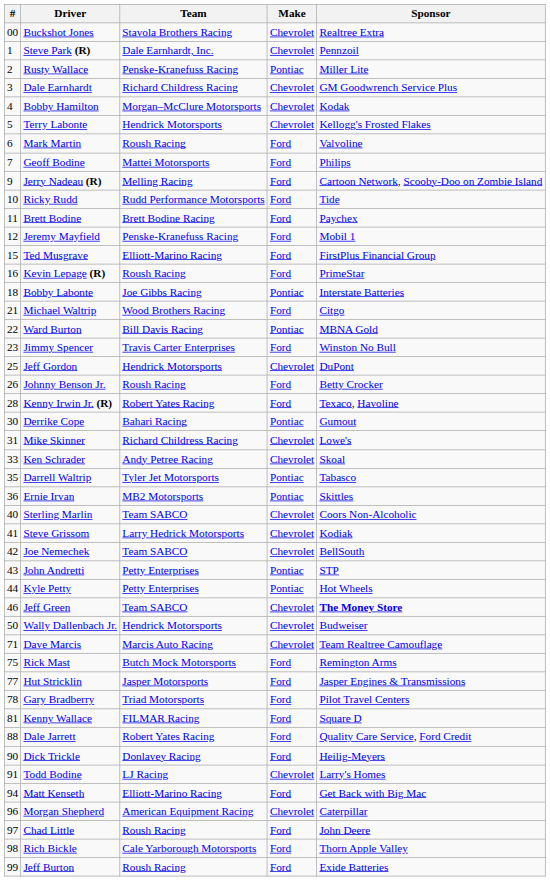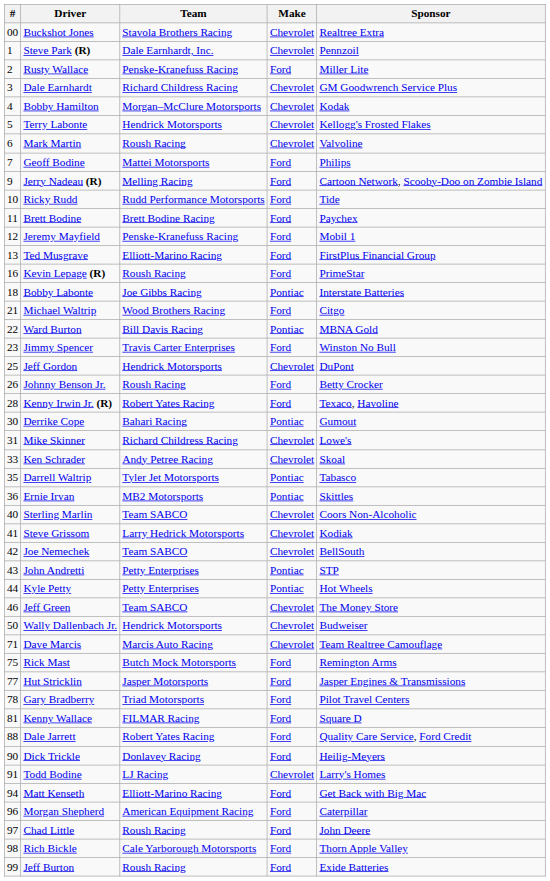 <table class="wikitable" style="font-size:95%">
 <tr>
 <th>#</th>
 <th>Driver</th>
 <th>Team</th>
 <th>Make</th>
 <th>Sponsor</th>
 </tr>
 <tr>
 <td>00</td>
 <td><a href='#'>Buckshot Jones</a></td>
 <td><a href='#'>Stavola Brothers Racing</a></td>
 <td><a href='#'>Chevrolet</a></td>
 <td><a href='#'>Realtree Extra</a></td>
 </tr>
 <tr>
 <td>1</td>
 <td><a href='#'>Steve Park</a> <strong>(R)</strong></td>
 <td><a href='#'>Dale Earnhardt, Inc.</a></td>
 <td><a href='#'>Chevrolet</a></td>
 <td><a href='#'>Pennzoil</a></td>
 </tr>
 <tr>
 <td>2</td>
 <td><a href='#'>Rusty Wallace</a></td>
 <td><a href='#'>Penske-Kranefuss Racing</a></td>
-<td><a href='#'>Pontiac</a></td>
+<td><a href='#'>Ford</a></td>
 <td><a href='#'>Miller Lite</a></td>
 </tr>
 <tr>
 <td>3</td>
 <td><a href='#'>Dale Earnhardt</a></td>
 <td><a href='#'>Richard Childress Racing</a></td>
 <td><a href='#'>Chevrolet</a></td>
 <td><a href='#'>GM Goodwrench Service Plus</a></td>
 </tr>
 <tr>
 <td>4</td>
 <td><a href='#'>Bobby Hamilton</a></td>
 <td><a href='#'>Morgan–McClure Motorsports</a></td>
 <td><a href='#'>Chevrolet</a></td>
 <td><a href='#'>Kodak</a></td>
 </tr>
 <tr>
 <td>5</td>
 <td><a href='#'>Terry Labonte</a></td>
 <td><a href='#'>Hendrick Motorsports</a></td>
 <td><a href='#'>Chevrolet</a></td>
 <td><a href='#'>Kellogg's Frosted Flakes</a></td>
 </tr>
 <tr>
 <td>6</td>
 <td><a href='#'>Mark Martin</a></td>
 <td><a href='#'>Roush Racing</a></td>
-<td><a href='#'>Ford</a></td>
+<td><a href='#'>Chevrolet</a></td>
 <td><a href='#'>Valvoline</a></td>
 </tr>
 <tr>
 <td>7</td>
 <td><a href='#'>Geoff Bodine</a></td>
 <td><a href='#'>Mattei Motorsports</a></td>
 <td><a href='#'>Ford</a></td>
 <td><a href='#'>Philips</a></td>
 </tr>
 <tr>
 <td>9</td>
 <td><a href='#'>Jerry Nadeau</a> <strong>(R)</strong></td>
 <td><a href='#'>Melling Racing</a></td>
 <td><a href='#'>Ford</a></td>
 <td><a href='#'>Cartoon Network</a>, <a href='#'>Scooby-Doo on Zombie Island</a></td>
 </tr>
 <tr>
 <td>10</td>
 <td><a href='#'>Ricky Rudd</a></td>
 <td><a href='#'>Rudd Performance Motorsports</a></td>
 <td><a href='#'>Ford</a></td>
 <td><a href='#'>Tide</a></td>
 </tr>
 <tr>
 <td>11</td>
 <td><a href='#'>Brett Bodine</a></td>
 <td><a href='#'>Brett Bodine Racing</a></td>
 <td><a href='#'>Ford</a></td>
 <td><a href='#'>Paychex</a></td>
 </tr>
 <tr>
 <td>12</td>
 <td><a href='#'>Jeremy Mayfield</a></td>
 <td><a href='#'>Penske-Kranefuss Racing</a></td>
 <td><a href='#'>Ford</a></td>
 <td><a href='#'>Mobil 1</a></td>
 </tr>
 <tr>
-<td>15</td>
+<td>13</td>
 <td><a href='#'>Ted Musgrave</a></td>
 <td><a href='#'>Elliott-Marino Racing</a></td>
 <td><a href='#'>Ford</a></td>
 <td><a href='#'>FirstPlus Financial Group</a></td>
 </tr>
 <tr>
 <td>16</td>
 <td><a href='#'>Kevin Lepage</a> <strong>(R)</strong></td>
 <td><a href='#'>Roush Racing</a></td>
 <td><a href='#'>Ford</a></td>
 <td><a href='#'>PrimeStar</a></td>
 </tr>
 <tr>
 <td>18</td>
 <td><a href='#'>Bobby Labonte</a></td>
 <td><a href='#'>Joe Gibbs Racing</a></td>
 <td><a href='#'>Pontiac</a></td>
 <td><a href='#'>Interstate Batteries</a></td>
 </tr>
 <tr>
 <td>21</td>
 <td><a href='#'>Michael Waltrip</a></td>
 <td><a href='#'>Wood Brothers Racing</a></td>
 <td><a href='#'>Ford</a></td>
 <td><a href='#'>Citgo</a></td>
 </tr>
 <tr>
 <td>22</td>
 <td><a href='#'>Ward Burton</a></td>
 <td><a href='#'>Bill Davis Racing</a></td>
 <td><a href='#'>Pontiac</a></td>
 <td><a href='#'>MBNA Gold</a></td>
 </tr>
 <tr>
 <td>23</td>
 <td><a href='#'>Jimmy Spencer</a></td>
 <td><a href='#'>Travis Carter Enterprises</a></td>
 <td><a href='#'>Ford</a></td>
 <td><a href='#'>Winston No Bull</a></td>
 </tr>
 <tr>
 <td>25</td>
 <td><a href='#'>Jeff Gordon</a></td>
 <td><a href='#'>Hendrick Motorsports</a></td>
 <td><a href='#'>Chevrolet</a></td>
 <td><a href='#'>DuPont</a></td>
 </tr>
 <tr>
 <td>26</td>
 <td><a href='#'>Johnny Benson Jr.</a></td>
 <td><a href='#'>Roush Racing</a></td>
 <td><a href='#'>Ford</a></td>
 <td><a href='#'>Betty Crocker</a></td>
 </tr>
 <tr>
 <td>28</td>
 <td><a href='#'>Kenny Irwin Jr.</a> <strong>(R)</strong></td>
 <td><a href='#'>Robert Yates Racing</a></td>
 <td><a href='#'>Ford</a></td>
 <td><a href='#'>Texaco</a>, <a href='#'>Havoline</a></td>
 </tr>
 <tr>
 <td>30</td>
 <td><a href='#'>Derrike Cope</a></td>
 <td><a href='#'>Bahari Racing</a></td>
 <td><a href='#'>Pontiac</a></td>
 <td><a href='#'>Gumout</a></td>
 </tr>
 <tr>
 <td>31</td>
 <td><a href='#'>Mike Skinner</a></td>
 <td><a href='#'>Richard Childress Racing</a></td>
 <td><a href='#'>Chevrolet</a></td>
 <td><a href='#'>Lowe's</a></td>
 </tr>
 <tr>
 <td>33</td>
 <td><a href='#'>Ken Schrader</a></td>
 <td><a href='#'>Andy Petree Racing</a></td>
 <td><a href='#'>Chevrolet</a></td>
 <td><a href='#'>Skoal</a></td>
 </tr>
 <tr>
 <td>35</td>
 <td><a href='#'>Darrell Waltrip</a></td>
 <td><a href='#'>Tyler Jet Motorsports</a></td>
 <td><a href='#'>Pontiac</a></td>
 <td><a href='#'>Tabasco</a></td>
 </tr>
 <tr>
 <td>36</td>
 <td><a href='#'>Ernie Irvan</a></td>
 <td><a href='#'>MB2 Motorsports</a></td>
 <td><a href='#'>Pontiac</a></td>
 <td><a href='#'>Skittles</a></td>
 </tr>
 <tr>
 <td>40</td>
 <td><a href='#'>Sterling Marlin</a></td>
 <td><a href='#'>Team SABCO</a></td>
 <td><a href='#'>Chevrolet</a></td>
 <td><a href='#'>Coors Non-Alcoholic</a></td>
 </tr>
 <tr>
 <td>41</td>
 <td><a href='#'>Steve Grissom</a></td>
 <td><a href='#'>Larry Hedrick Motorsports</a></td>
 <td><a href='#'>Chevrolet</a></td>
 <td><a href='#'>Kodiak</a></td>
 </tr>
 <tr>
 <td>42</td>
 <td><a href='#'>Joe Nemechek</a></td>
 <td><a href='#'>Team SABCO</a></td>
 <td><a href='#'>Chevrolet</a></td>
 <td><a href='#'>BellSouth</a></td>
 </tr>
 <tr>
 <td>43</td>
 <td><a href='#'>John Andretti</a></td>
 <td><a href='#'>Petty Enterprises</a></td>
 <td><a href='#'>Pontiac</a></td>
 <td><a href='#'>STP</a></td>
 </tr>
 <tr>
 <td>44</td>
 <td><a href='#'>Kyle Petty</a></td>
 <td><a href='#'>Petty Enterprises</a></td>
 <td><a href='#'>Pontiac</a></td>
 <td><a href='#'>Hot Wheels</a></td>
 </tr>
 <tr>
 <td>46</td>
 <td><a href='#'>Jeff Green</a></td>
 <td><a href='#'>Team SABCO</a></td>
 <td><a href='#'>Chevrolet</a></td>
-<td><strong><a href='#'>The Money Store</a></strong></td>
+<td><a href='#'>The Money Store</a></td>
 </tr>
 <tr>
 <td>50</td>
 <td><a href='#'>Wally Dallenbach Jr.</a></td>
 <td><a href='#'>Hendrick Motorsports</a></td>
 <td><a href='#'>Chevrolet</a></td>
 <td><a href='#'>Budweiser</a></td>
 </tr>
 <tr>
 <td>71</td>
 <td><a href='#'>Dave Marcis</a></td>
 <td><a href='#'>Marcis Auto Racing</a></td>
 <td><a href='#'>Chevrolet</a></td>
 <td><a href='#'>Team Realtree Camouflage</a></td>
 </tr>
 <tr>
 <td>75</td>
 <td><a href='#'>Rick Mast</a></td>
 <td><a href='#'>Butch Mock Motorsports</a></td>
 <td><a href='#'>Ford</a></td>
 <td><a href='#'>Remington Arms</a></td>
 </tr>
 <tr>
 <td>77</td>
 <td><a href='#'>Hut Stricklin</a></td>
 <td><a href='#'>Jasper Motorsports</a></td>
 <td><a href='#'>Ford</a></td>
 <td><a href='#'>Jasper Engines & Transmissions</a></td>
 </tr>
 <tr>
 <td>78</td>
 <td><a href='#'>Gary Bradberry</a></td>
 <td><a href='#'>Triad Motorsports</a></td>
 <td><a href='#'>Ford</a></td>
 <td><a href='#'>Pilot Travel Centers</a></td>
 </tr>
 <tr>
 <td>81</td>
 <td><a href='#'>Kenny Wallace</a></td>
 <td><a href='#'>FILMAR Racing</a></td>
 <td><a href='#'>Ford</a></td>
 <td><a href='#'>Square D</a></td>
 </tr>
 <tr>
 <td>88</td>
 <td><a href='#'>Dale Jarrett</a></td>
 <td><a href='#'>Robert Yates Racing</a></td>
 <td><a href='#'>Ford</a></td>
 <td><a href='#'>Quality Care Service</a>, <a href='#'>Ford Credit</a></td>
 </tr>
 <tr>
 <td>90</td>
 <td><a href='#'>Dick Trickle</a></td>
 <td><a href='#'>Donlavey Racing</a></td>
 <td><a href='#'>Ford</a></td>
 <td><a href='#'>Heilig-Meyers</a></td>
 </tr>
 <tr>
 <td>91</td>
 <td><a href='#'>Todd Bodine</a></td>
 <td><a href='#'>LJ Racing</a></td>
 <td><a href='#'>Chevrolet</a></td>
 <td><a href='#'>Larry's Homes</a></td>
 </tr>
 <tr>
 <td>94</td>
 <td><a href='#'>Matt Kenseth</a></td>
 <td><a href='#'>Elliott-Marino Racing</a></td>
 <td><a href='#'>Ford</a></td>
 <td><a href='#'>Get Back with Big Mac</a></td>
 </tr>
 <tr>
 <td>96</td>
 <td><a href='#'>Morgan Shepherd</a></td>
 <td><a href='#'>American Equipment Racing</a></td>
-<td><a href='#'>Chevrolet</a></td>
+<td><a href='#'>Ford</a></td>
 <td><a href='#'>Caterpillar</a></td>
 </tr>
 <tr>
 <td>97</td>
 <td><a href='#'>Chad Little</a></td>
 <td><a href='#'>Roush Racing</a></td>
 <td><a href='#'>Ford</a></td>
 <td><a href='#'>John Deere</a></td>
 </tr>
 <tr>
 <td>98</td>
 <td><a href='#'>Rich Bickle</a></td>
 <td><a href='#'>Cale Yarborough Motorsports</a></td>
 <td><a href='#'>Ford</a></td>
 <td><a href='#'>Thorn Apple Valley</a></td>
 </tr>
 <tr>
 <td>99</td>
 <td><a href='#'>Jeff Burton</a></td>
 <td><a href='#'>Roush Racing</a></td>
 <td><a href='#'>Ford</a></td>
 <td><a href='#'>Exide Batteries</a></td>
 </tr>
 </table>
